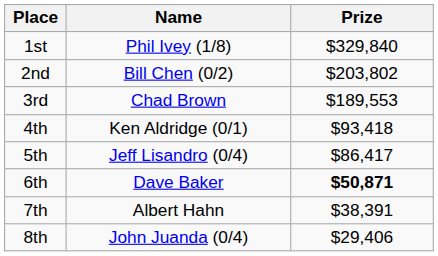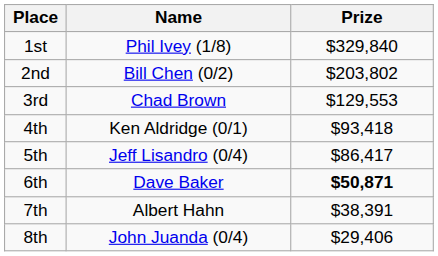 <table class="wikitable">
 <tr>
 <th width="50">Place</th>
 <th width="200">Name</th>
 <th width="125">Prize</th>
 </tr>
 <tr>
 <td align = "center">1st</td>
 <td align = "center"><a href='#'>Phil Ivey</a> (1/8)</td>
 <td align = "center">$329,840</td>
 </tr>
 <tr>
 <td align = "center">2nd</td>
 <td align = "center"><a href='#'>Bill Chen</a> (0/2)</td>
 <td align = "center">$203,802</td>
 </tr>
 <tr>
 <td align = "center">3rd</td>
 <td align = "center"><a href='#'>Chad Brown</a></td>
-<td align = "center">$189,553</td>
+<td align = "center">$129,553</td>
 </tr>
 <tr>
 <td align = "center">4th</td>
 <td align = "center">Ken Aldridge (0/1)</td>
 <td align = "center">$93,418</td>
 </tr>
 <tr>
 <td align = "center">5th</td>
 <td align = "center"><a href='#'>Jeff Lisandro</a> (0/4)</td>
 <td align = "center">$86,417</td>
 </tr>
 <tr>
 <td align = "center">6th</td>
 <td align = "center"><a href='#'>Dave Baker</a></td>
 <td align = "center"><strong>$50,871</strong></td>
 </tr>
 <tr>
 <td align = "center">7th</td>
 <td align = "center">Albert Hahn</td>
 <td align = "center">$38,391</td>
 </tr>
 <tr>
 <td align = "center">8th</td>
 <td align = "center"><a href='#'>John Juanda</a> (0/4)</td>
 <td align = "center">$29,406</td>
 </tr>
 </table>
